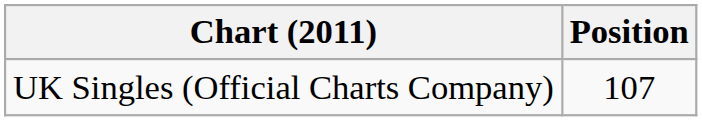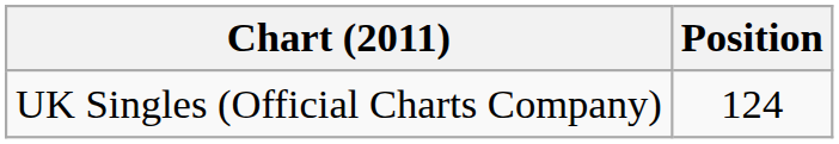 <table class="wikitable">
 <tr>
 <th scope="col">Chart (2011)</th>
 <th scope="col">Position</th>
 </tr>
 <tr>
 <td>UK Singles (Official Charts Company)</td>
-<td style="text-align:center;">107</td>
+<td style="text-align:center;">124</td>
 </tr>
 </table>
